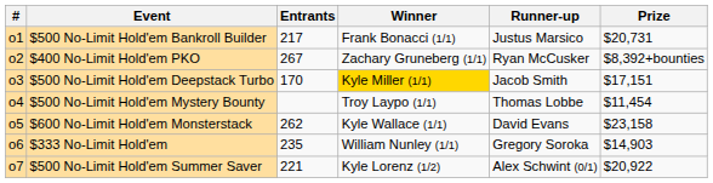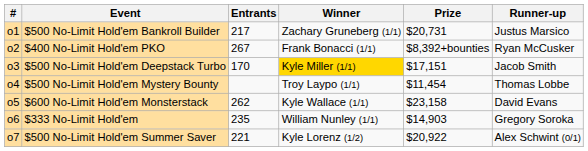 <table class="wikitable sortable">
 <tr>
 <th bgcolor="#FFEBAD">#</th>
 <th bgcolor="#FFEBAD">Event</th>
 <th bgcolor="#FFEBAD">Entrants</th>
 <th bgcolor="#FFEBAD">Winner</th>
+<th bgcolor="#FFEBAD">Prize</th>
 <th bgcolor="#FFEBAD">Runner-up</th>
-<th bgcolor="#FFEBAD">Prize</th>
 </tr>
 <tr>
 <td style="background-color:#FFDF9F">o1</td>
 <td style="background-color:#FFDF9F">$500 No-Limit Hold'em Bankroll Builder</td>
 <td>217</td>
-<td> Frank Bonacci <small>(1/1)</small></td>
+<td> Zachary Gruneberg <small>(1/1)</small></td>
+<td>$20,731</td>
 <td> Justus Marsico</td>
-<td>$20,731</td>
 </tr>
 <tr>
 <td style="background-color:#FFDF9F">o2</td>
 <td style="background-color:#FFDF9F">$400 No-Limit Hold'em PKO</td>
 <td>267</td>
-<td> Zachary Gruneberg <small>(1/1)</small></td>
+<td> Frank Bonacci <small>(1/1)</small></td>
+<td>$8,392+bounties</td>
 <td> Ryan McCusker</td>
-<td>$8,392+bounties</td>
 </tr>
 <tr>
 <td style="background-color:#FFDF9F">o3</td>
 <td style="background-color:#FFDF9F">$500 No-Limit Hold'em Deepstack Turbo</td>
 <td>170</td>
 <td style="background: gold;"> Kyle Miller <small>(1/1)</small></td>
+<td>$17,151</td>
 <td> Jacob Smith</td>
-<td>$17,151</td>
 </tr>
 <tr>
 <td style="background-color:#FFDF9F">o4</td>
 <td style="background-color:#FFDF9F">$500 No-Limit Hold'em Mystery Bounty</td>
 <td></td>
 <td> Troy Laypo <small>(1/1)</small></td>
+<td>$11,454</td>
 <td> Thomas Lobbe</td>
-<td>$11,454</td>
 </tr>
 <tr>
 <td style="background-color:#FFDF9F">o5</td>
 <td style="background-color:#FFDF9F">$600 No-Limit Hold'em Monsterstack</td>
 <td>262</td>
 <td> Kyle Wallace <small>(1/1)</small></td>
+<td>$23,158</td>
 <td> David Evans</td>
-<td>$23,158</td>
 </tr>
 <tr>
 <td style="background-color:#FFDF9F">o6</td>
 <td style="background-color:#FFDF9F">$333 No-Limit Hold'em</td>
 <td>235</td>
 <td> William Nunley <small>(1/1)</small></td>
+<td>$14,903</td>
 <td> Gregory Soroka</td>
-<td>$14,903</td>
 </tr>
 <tr>
 <td style="background-color:#FFDF9F">o7</td>
 <td style="background-color:#FFDF9F">$500 No-Limit Hold'em Summer Saver</td>
 <td>221</td>
 <td> Kyle Lorenz <small>(1/2)</small></td>
+<td>$20,922</td>
 <td> Alex Schwint <small>(0/1)</small></td>
-<td>$20,922</td>
 </tr>
 </table>
